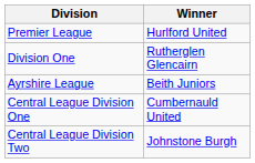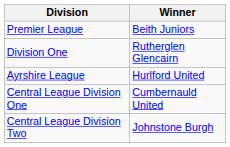 <table class="wikitable">
 <tr>
 <th width=180>Division</th>
 <th width=135>Winner</th>
 </tr>
 <tr>
 <td><a href='#'>Premier League</a></td>
-<td><a href='#'>Hurlford United</a></td>
+<td><a href='#'>Beith Juniors</a></td>
 </tr>
 <tr>
 <td><a href='#'>Division One</a></td>
 <td><a href='#'>Rutherglen Glencairn</a></td>
 </tr>
 <tr>
 <td><a href='#'>Ayrshire League</a></td>
-<td><a href='#'>Beith Juniors</a></td>
+<td><a href='#'>Hurlford United</a></td>
 </tr>
 <tr>
 <td><a href='#'>Central League Division One</a></td>
 <td><a href='#'>Cumbernauld United</a></td>
 </tr>
 <tr>
 <td><a href='#'>Central League Division Two</a></td>
 <td><a href='#'>Johnstone Burgh</a></td>
 </tr>
 </table>
